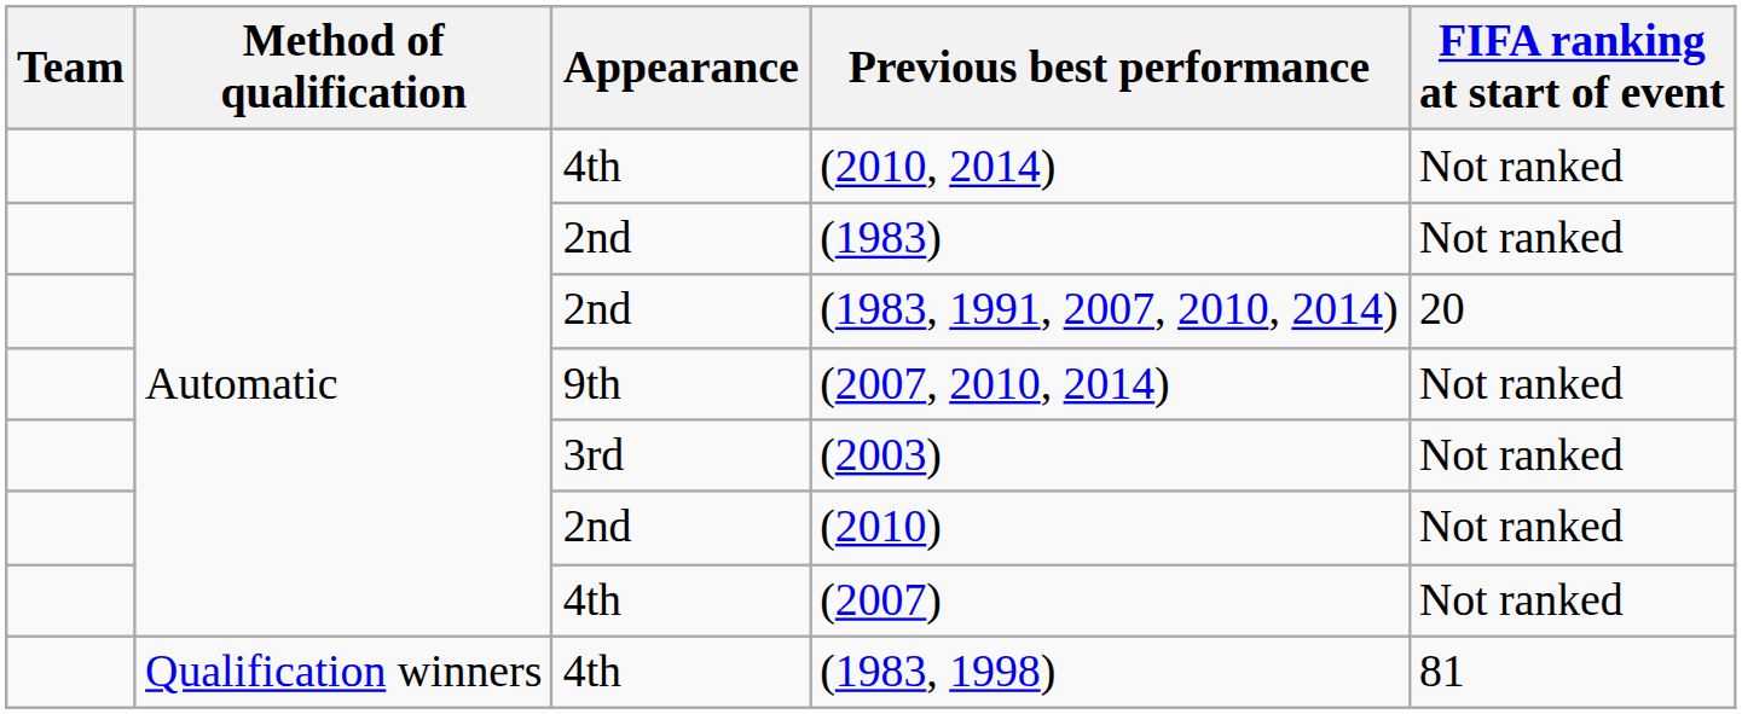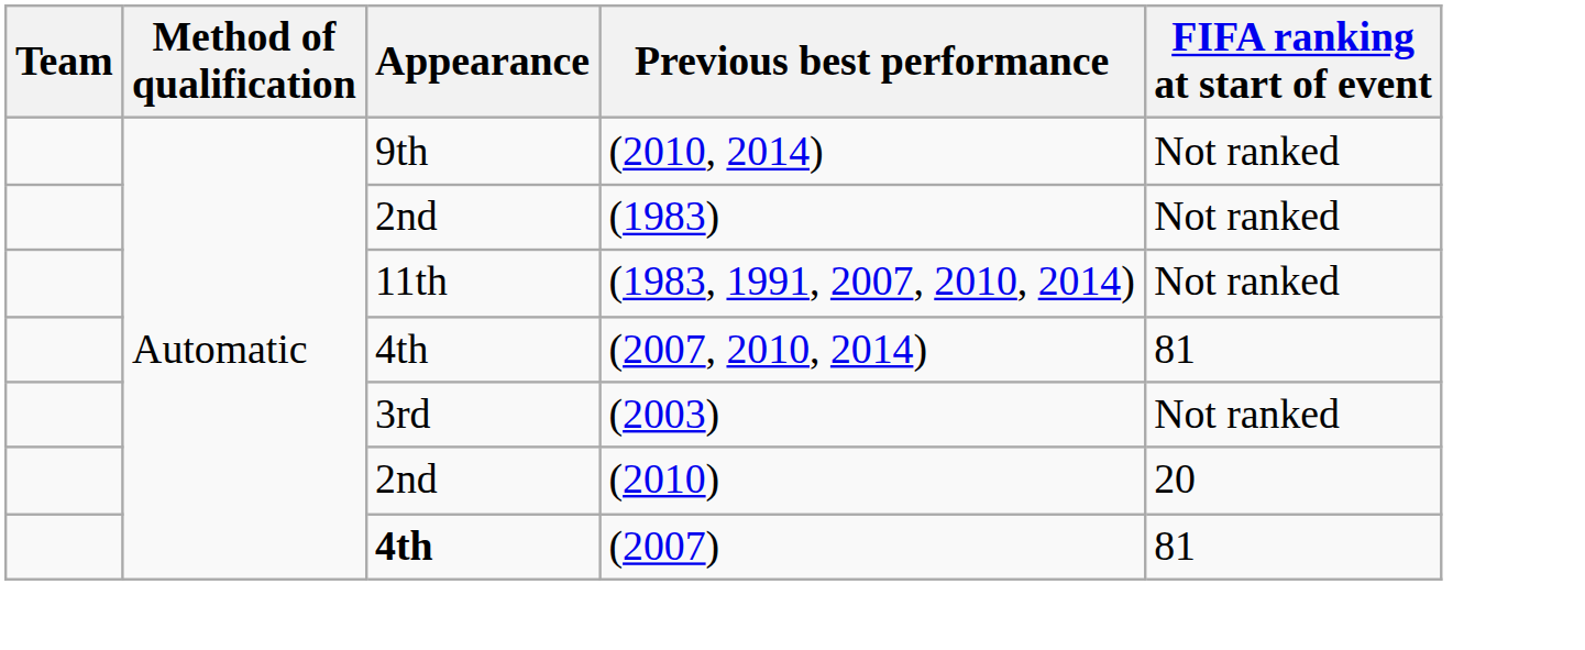 <table class="wikitable sortable" style="text-align: left;">
 <tr>
 <th>Team</th>
 <th>Method of<br>qualification</th>
 <th data-sort-type="number">Appearance</th>
 <th>Previous best performance</th>
 <th><a href='#'>FIFA ranking</a><br>at start of event</th>
 </tr>
 <tr>
 <td></td>
 <td rowspan=7>Automatic</td>
-<td>4th</td>
+<td>9th</td>
 <td> (<a href='#'>2010</a>, <a href='#'>2014</a>)</td>
 <td>Not ranked</td>
 </tr>
 <tr>
 <td></td>
 <td>2nd</td>
 <td> (<a href='#'>1983</a>)</td>
 <td>Not ranked</td>
 </tr>
 <tr>
 <td></td>
-<td>2nd</td>
+<td>11th</td>
 <td> (<a href='#'>1983</a>, <a href='#'>1991</a>, <a href='#'>2007</a>, <a href='#'>2010</a>, <a href='#'>2014</a>)</td>
-<td>20</td>
+<td>Not ranked</td>
 </tr>
 <tr>
 <td></td>
-<td>9th</td>
+<td>4th</td>
 <td> (<a href='#'>2007</a>, <a href='#'>2010</a>, <a href='#'>2014</a>)</td>
-<td>Not ranked</td>
+<td>81</td>
 </tr>
 <tr>
 <td></td>
 <td>3rd</td>
 <td> (<a href='#'>2003</a>)</td>
 <td>Not ranked</td>
 </tr>
 <tr>
 <td></td>
 <td>2nd</td>
 <td> (<a href='#'>2010</a>)</td>
-<td>Not ranked</td>
+<td>20</td>
 </tr>
 <tr>
 <td></td>
-<td>4th</td>
+<td><strong>4th</strong></td>
 <td> (<a href='#'>2007</a>)</td>
-<td>Not ranked</td>
-</tr>
-<tr>
-<td></td>
-<td><a href='#'>Qualification</a> winners</td>
-<td>4th</td>
-<td> (<a href='#'>1983</a>, <a href='#'>1998</a>)</td>
 <td>81</td>
 </tr>
 </table>
